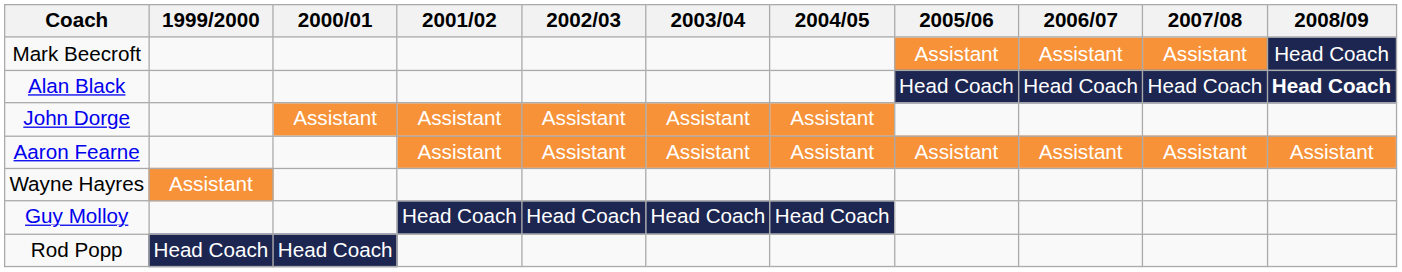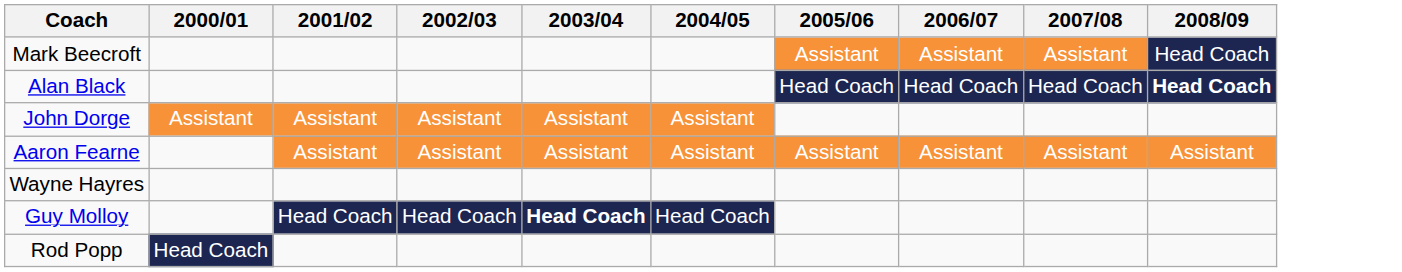 <table class="wikitable sortable">
 <tr>
 <th>Coach</th>
-<th>1999/2000</th>
 <th>2000/01</th>
 <th>2001/02</th>
 <th>2002/03</th>
 <th>2003/04</th>
 <th>2004/05</th>
 <th>2005/06</th>
 <th>2006/07</th>
 <th>2007/08</th>
 <th>2008/09</th>
 </tr>
 <tr>
 <td style="text-align:center;">Mark Beecroft</td>
 <td></td>
 <td></td>
 <td></td>
 <td></td>
 <td></td>
-<td></td>
 <td style="background: #F79239; color: white; text-align:center;">Assistant</td>
 <td style="background: #F79239; color: white; text-align:center;">Assistant</td>
 <td style="background: #F79239; color: white; text-align:center;">Assistant</td>
 <td style="background: #1C2651; color: white; text-align:center;">Head Coach</td>
 </tr>
 <tr>
 <td style="text-align:center;"><a href='#'>Alan Black</a></td>
 <td></td>
 <td></td>
 <td></td>
 <td></td>
 <td></td>
-<td></td>
 <td style="background: #1C2651; color: white; text-align:center;">Head Coach</td>
 <td style="background: #1C2651; color: white; text-align:center;">Head Coach</td>
 <td style="background: #1C2651; color: white; text-align:center;">Head Coach</td>
 <td style="background: #1C2651; color: white; text-align:center;"><strong>Head Coach</strong></td>
 </tr>
 <tr>
 <td style="text-align:center;"><a href='#'>John Dorge</a></td>
-<td></td>
 <td style="background: #F79239; color: white; text-align:center;">Assistant</td>
 <td style="background: #F79239; color: white; text-align:center;">Assistant</td>
 <td style="background: #F79239; color: white; text-align:center;">Assistant</td>
 <td style="background: #F79239; color: white; text-align:center;">Assistant</td>
 <td style="background: #F79239; color: white; text-align:center;">Assistant</td>
 <td></td>
 <td></td>
 <td></td>
 <td></td>
 </tr>
 <tr>
 <td style="text-align:center;"><a href='#'>Aaron Fearne</a></td>
 <td></td>
-<td></td>
 <td style="background: #F79239; color: white; text-align:center;">Assistant</td>
 <td style="background: #F79239; color: white; text-align:center;">Assistant</td>
 <td style="background: #F79239; color: white; text-align:center;">Assistant</td>
 <td style="background: #F79239; color: white; text-align:center;">Assistant</td>
 <td style="background: #F79239; color: white; text-align:center;">Assistant</td>
 <td style="background: #F79239; color: white; text-align:center;">Assistant</td>
 <td style="background: #F79239; color: white; text-align:center;">Assistant</td>
 <td style="background: #F79239; color: white; text-align:center;">Assistant</td>
 </tr>
 <tr>
 <td style="text-align:center;">Wayne Hayres</td>
-<td style="background: #F79239; color: white; text-align:center;">Assistant</td>
 <td></td>
 <td></td>
 <td></td>
 <td></td>
 <td></td>
 <td></td>
 <td></td>
 <td></td>
 <td></td>
 </tr>
 <tr>
 <td style="text-align:center;"><a href='#'>Guy Molloy</a></td>
 <td></td>
-<td></td>
 <td style="background: #1C2651; color: white; text-align:center;">Head Coach</td>
 <td style="background: #1C2651; color: white; text-align:center;">Head Coach</td>
-<td style="background: #1C2651; color: white; text-align:center;">Head Coach</td>
+<td style="background: #1C2651; color: white; text-align:center;"><strong>Head Coach</strong></td>
 <td style="background: #1C2651; color: white; text-align:center;">Head Coach</td>
 <td></td>
 <td></td>
 <td></td>
 <td></td>
 </tr>
 <tr>
 <td style="text-align:center;">Rod Popp</td>
-<td style="background: #1C2651; color: white; text-align:center;">Head Coach</td>
 <td style="background: #1C2651; color: white; text-align:center;">Head Coach</td>
 <td></td>
 <td></td>
 <td></td>
 <td></td>
 <td></td>
 <td></td>
 <td></td>
 <td></td>
 </tr>
 </table>
